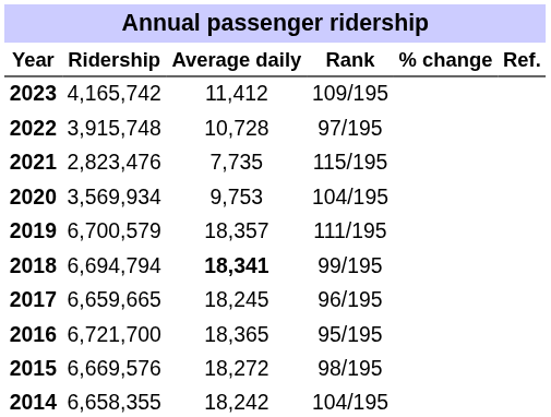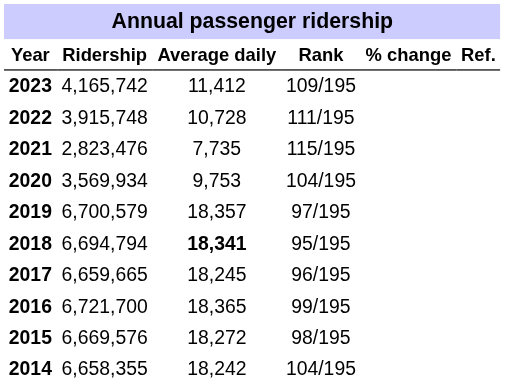 <table class="toccolours" cellpadding="4" cellspacing="0" style="text-align:right;">
 <tr>
 <th colspan="6"  style="background-color:#ccf; background-color:#ccf; font-size:110%; text-align:center;">Annual passenger ridership</th>
 </tr>
 <tr style="font-size:95%; text-align:center">
 <th style="border-bottom:1px solid black">Year</th>
 <th style="border-bottom:1px solid black">Ridership</th>
 <th style="border-bottom:1px solid black">Average daily</th>
 <th style="border-bottom:1px solid black">Rank</th>
 <th style="border-bottom:1px solid black">% change</th>
 <th style="border-bottom:1px solid black">Ref.</th>
 </tr>
 <tr style="text-align:center;">
 <td><strong>2023</strong></td>
 <td>4,165,742</td>
 <td>11,412</td>
 <td>109/195</td>
 <td></td>
 <td></td>
 </tr>
 <tr style="text-align:center;">
 <td><strong>2022</strong></td>
 <td>3,915,748</td>
 <td>10,728</td>
-<td>97/195</td>
+<td>111/195</td>
 <td></td>
 <td></td>
 </tr>
 <tr style="text-align:center;">
 <td><strong>2021</strong></td>
 <td>2,823,476</td>
 <td>7,735</td>
 <td>115/195</td>
 <td></td>
 <td></td>
 </tr>
 <tr style="text-align:center;">
 <td><strong>2020</strong></td>
 <td>3,569,934</td>
 <td>9,753</td>
 <td>104/195</td>
 <td></td>
 <td></td>
 </tr>
 <tr style="text-align:center;">
 <td><strong>2019</strong></td>
 <td>6,700,579</td>
 <td>18,357</td>
-<td>111/195</td>
+<td>97/195</td>
 <td></td>
 <td></td>
 </tr>
 <tr style="text-align:center;">
 <td><strong>2018</strong></td>
 <td>6,694,794</td>
 <td><strong>18,341</strong></td>
-<td>99/195</td>
+<td>95/195</td>
 <td></td>
 <td></td>
 </tr>
 <tr style="text-align:center;">
 <td><strong>2017</strong></td>
 <td>6,659,665</td>
 <td>18,245</td>
 <td>96/195</td>
 <td></td>
 <td></td>
 </tr>
 <tr style="text-align:center;">
 <td><strong>2016</strong></td>
 <td>6,721,700</td>
 <td>18,365</td>
-<td>95/195</td>
+<td>99/195</td>
 <td></td>
 <td></td>
 </tr>
 <tr style="text-align:center;">
 <td><strong>2015</strong></td>
 <td>6,669,576</td>
 <td>18,272</td>
 <td>98/195</td>
 <td></td>
 <td></td>
 </tr>
 <tr style="text-align:center;">
 <td><strong>2014</strong></td>
 <td>6,658,355</td>
 <td>18,242</td>
 <td>104/195</td>
 <td></td>
 <td></td>
 </tr>
 </table>
